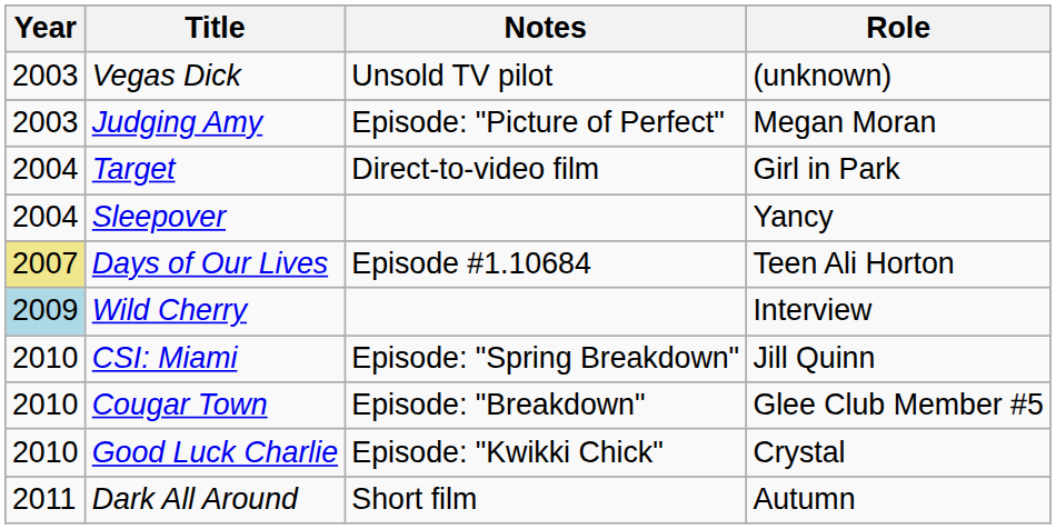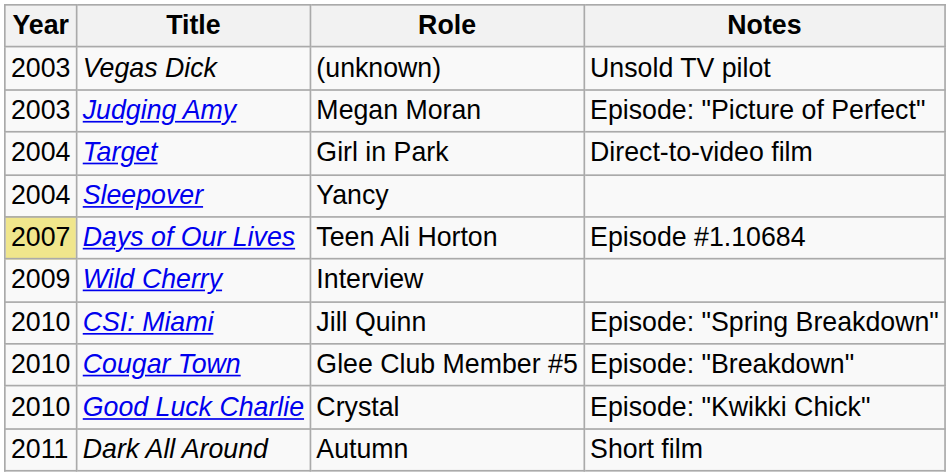 <table class="wikitable sortable">
 <tr>
 <th>Year</th>
 <th>Title</th>
+<th>Role</th>
 <th class="unsortable">Notes</th>
-<th>Role</th>
 </tr>
 <tr>
 <td>2003</td>
 <td><em>Vegas Dick</em></td>
+<td>(unknown)</td>
 <td>Unsold TV pilot</td>
-<td>(unknown)</td>
 </tr>
 <tr>
 <td>2003</td>
 <td><em><a href='#'>Judging Amy</a></em></td>
+<td>Megan Moran</td>
 <td>Episode: "Picture of Perfect"</td>
-<td>Megan Moran</td>
 </tr>
 <tr>
 <td>2004</td>
 <td><em><a href='#'>Target</a></em></td>
+<td>Girl in Park</td>
 <td>Direct-to-video film</td>
-<td>Girl in Park</td>
 </tr>
 <tr>
 <td>2004</td>
 <td><em><a href='#'>Sleepover</a></em></td>
+<td>Yancy</td>
 <td></td>
-<td>Yancy</td>
 </tr>
 <tr>
 <td style="background: khaki;">2007</td>
 <td><em><a href='#'>Days of Our Lives</a></em></td>
+<td>Teen Ali Horton</td>
 <td>Episode #1.10684</td>
-<td>Teen Ali Horton</td>
 </tr>
 <tr>
-<td style="background: lightblue;">2009</td>
+<td>2009</td>
 <td><em><a href='#'>Wild Cherry</a></em></td>
+<td>Interview</td>
 <td></td>
-<td>Interview</td>
 </tr>
 <tr>
 <td>2010</td>
 <td><em><a href='#'>CSI: Miami</a></em></td>
+<td>Jill Quinn</td>
 <td>Episode: "Spring Breakdown"</td>
-<td>Jill Quinn</td>
 </tr>
 <tr>
 <td>2010</td>
 <td><em><a href='#'>Cougar Town</a></em></td>
+<td>Glee Club Member #5</td>
 <td>Episode: "Breakdown"</td>
-<td>Glee Club Member #5</td>
 </tr>
 <tr>
 <td>2010</td>
 <td><em><a href='#'>Good Luck Charlie</a></em></td>
+<td>Crystal</td>
 <td>Episode: "Kwikki Chick"</td>
-<td>Crystal</td>
 </tr>
 <tr>
 <td>2011</td>
 <td><em>Dark All Around</em></td>
+<td>Autumn</td>
 <td>Short film</td>
-<td>Autumn</td>
 </tr>
 </table>
